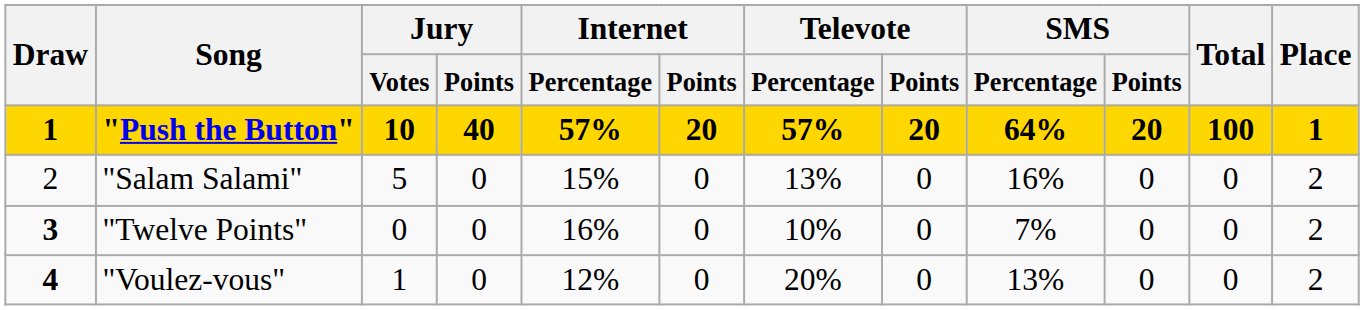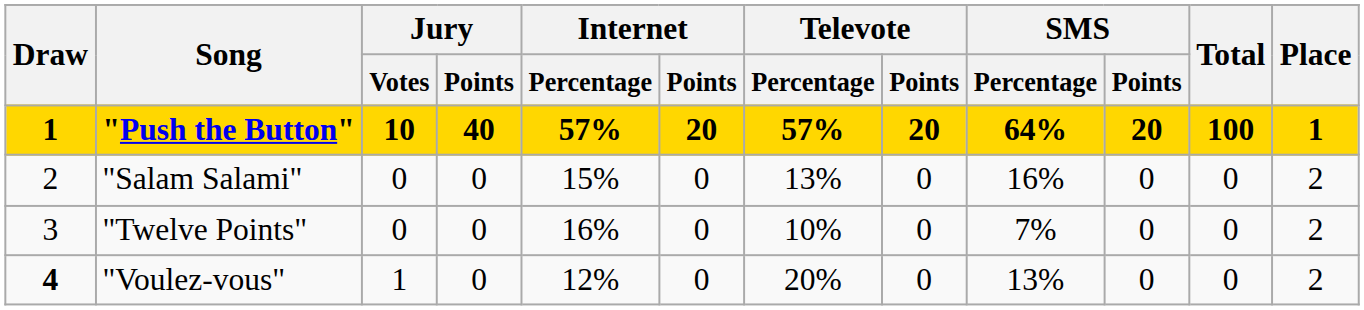 <table class="sortable wikitable" style="margin: 1em auto 1em auto; text-align:center">
 <tr>
 <th rowspan="2">Draw</th>
 <th rowspan="2">Song</th>
 <th colspan="2">Jury</th>
 <th colspan="2">Internet</th>
 <th colspan="2">Televote</th>
 <th colspan="2">SMS</th>
 <th rowspan="2">Total</th>
 <th rowspan="2">Place</th>
 </tr>
 <tr>
 <th><small>Votes</small></th>
 <th><small>Points</small></th>
 <th><small>Percentage</small></th>
 <th><small>Points</small></th>
 <th><small>Percentage</small></th>
 <th><small>Points</small></th>
 <th><small>Percentage</small></th>
 <th><small>Points</small></th>
 </tr>
 <tr style="font-weight:bold; background:gold;">
 <td>1</td>
 <td align="left">"<a href='#'>Push the Button</a>"</td>
 <td>10</td>
 <td>40</td>
 <td>57%</td>
 <td>20</td>
 <td>57%</td>
 <td>20</td>
 <td>64%</td>
 <td>20</td>
 <td>100</td>
 <td>1</td>
 </tr>
 <tr>
 <td>2</td>
 <td align="left">"Salam Salami" </td>
-<td>5</td>
+<td>0</td>
 <td>0</td>
 <td>15%</td>
 <td>0</td>
 <td>13%</td>
 <td>0</td>
 <td>16%</td>
 <td>0</td>
 <td>0</td>
 <td>2</td>
 </tr>
 <tr>
-<td><strong>3</strong></td>
+<td>3</td>
 <td align="left">"Twelve Points"</td>
 <td>0</td>
 <td>0</td>
 <td>16%</td>
 <td>0</td>
 <td>10%</td>
 <td>0</td>
 <td>7%</td>
 <td>0</td>
 <td>0</td>
 <td>2</td>
 </tr>
 <tr>
 <td><strong>4</strong></td>
 <td align="left">"Voulez-vous"</td>
 <td>1</td>
 <td>0</td>
 <td>12%</td>
 <td>0</td>
 <td>20%</td>
 <td>0</td>
 <td>13%</td>
 <td>0</td>
 <td>0</td>
 <td>2</td>
 </tr>
 </table>
